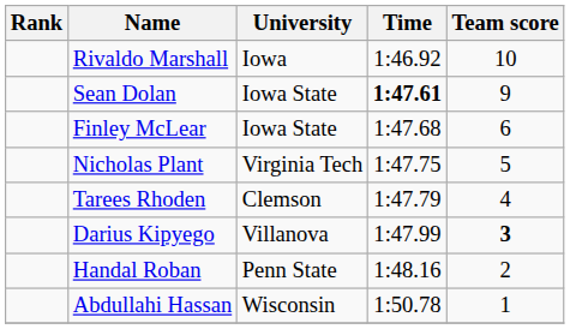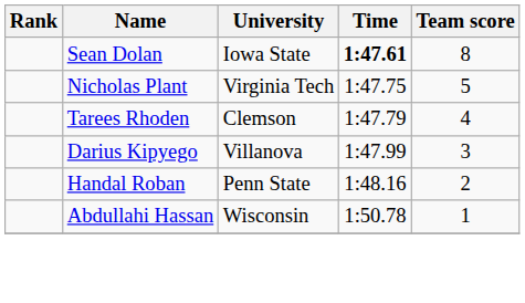 <table class="wikitable sortable plainrowheaders" style="text-align:center">
 <tr>
 <th scope="col">Rank</th>
 <th scope="col">Name</th>
 <th scope="col">University</th>
 <th scope="col">Time</th>
 <th scope="col">Team score</th>
 </tr>
 <tr>
 <td></td>
-<td align=left> <a href='#'>Rivaldo Marshall</a></td>
-<td align=left>Iowa</td>
-<td>1:46.92</td>
-<td>10</td>
-</tr>
-<tr>
-<td></td>
 <td align=left> <a href='#'>Sean Dolan</a></td>
 <td align=left>Iowa State</td>
 <td><strong>1:47.61</strong></td>
-<td>9</td>
-</tr>
-<tr>
-<td></td>
-<td align=left> <a href='#'>Finley McLear</a></td>
-<td align=left>Iowa State</td>
-<td>1:47.68</td>
-<td>6</td>
+<td>8</td>
 </tr>
 <tr>
 <td></td>
 <td align=left> <a href='#'>Nicholas Plant</a></td>
 <td align=left>Virginia Tech</td>
 <td>1:47.75</td>
 <td>5</td>
 </tr>
 <tr>
 <td></td>
 <td align=left> <a href='#'>Tarees Rhoden</a></td>
 <td align=left>Clemson</td>
 <td>1:47.79</td>
 <td>4</td>
 </tr>
 <tr>
 <td></td>
 <td align=left> <a href='#'>Darius Kipyego</a></td>
 <td align=left>Villanova</td>
 <td>1:47.99</td>
-<td><strong>3</strong></td>
+<td>3</td>
 </tr>
 <tr>
 <td></td>
 <td align=left> <a href='#'>Handal Roban</a></td>
 <td align=left>Penn State</td>
 <td>1:48.16</td>
 <td>2</td>
 </tr>
 <tr>
 <td></td>
 <td align=left> <a href='#'>Abdullahi Hassan</a></td>
 <td align=left>Wisconsin</td>
 <td>1:50.78</td>
 <td>1</td>
 </tr>
 <tr>
 </tr>
 </table>
